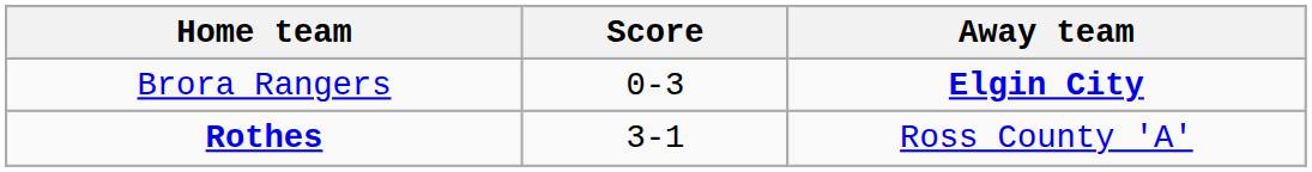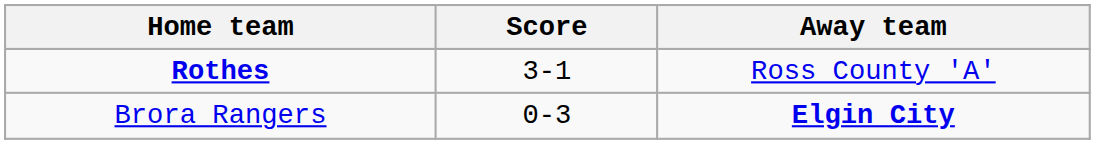 <table class="wikitable" style="border-collapse: collapse;text-align: center;">
 <tr>
 <th width=200>Home team</th>
 <th width=100>Score</th>
 <th width=200>Away team</th>
 </tr>
 <tr>
+<td><strong><a href='#'>Rothes</a></strong></td>
+<td>3-1</td>
+<td><a href='#'>Ross County 'A'</a></td>
+</tr>
+<tr>
 <td><a href='#'>Brora Rangers</a></td>
 <td>0-3</td>
 <td><strong><a href='#'>Elgin City</a></strong></td>
 </tr>
-<tr>
-<td><strong><a href='#'>Rothes</a></strong></td>
-<td>3-1</td>
-<td><a href='#'>Ross County 'A'</a></td>
-</tr>
 </table>
